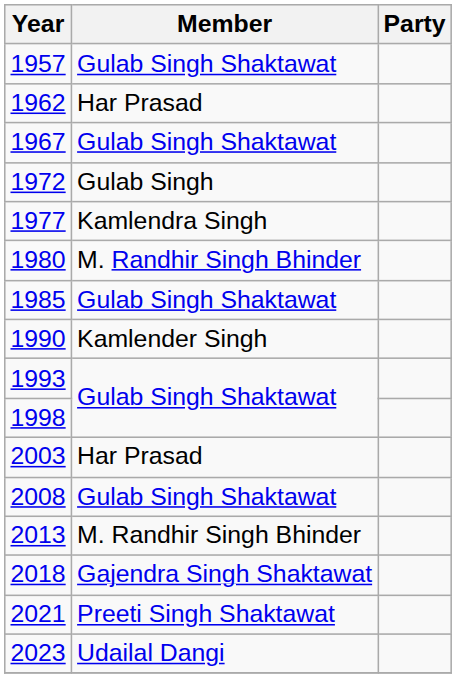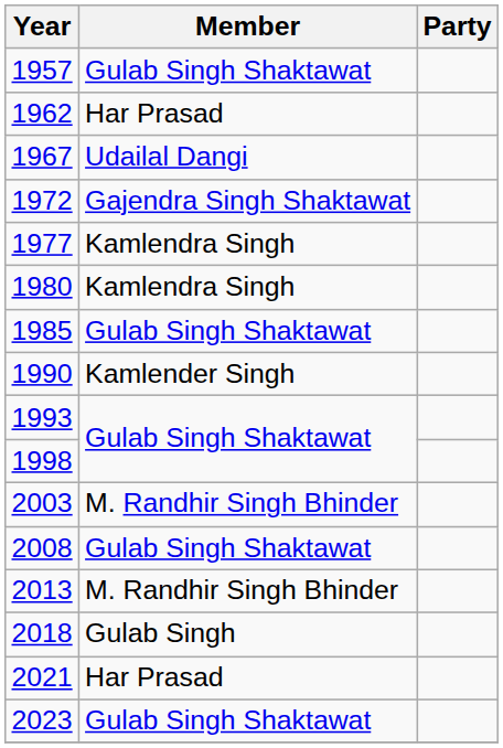 <table class="wikitable sortable">
 <tr>
 <th>Year</th>
 <th>Member</th>
 <th colspan="2">Party</th>
 </tr>
 <tr>
 <td><a href='#'>1957</a></td>
 <td><a href='#'>Gulab Singh Shaktawat</a></td>
 <td></td>
 </tr>
 <tr>
 <td><a href='#'>1962</a></td>
 <td>Har Prasad</td>
 <td></td>
 </tr>
 <tr>
 <td><a href='#'>1967</a></td>
-<td><a href='#'>Gulab Singh Shaktawat</a></td>
+<td><a href='#'>Udailal Dangi</a></td>
 <td></td>
 </tr>
 <tr>
 <td><a href='#'>1972</a></td>
-<td>Gulab Singh</td>
+<td><a href='#'>Gajendra Singh Shaktawat</a></td>
 <td></td>
 </tr>
 <tr>
 <td><a href='#'>1977</a></td>
 <td>Kamlendra Singh</td>
 <td></td>
 </tr>
 <tr>
 <td><a href='#'>1980</a></td>
-<td>M. <a href='#'>Randhir Singh Bhinder</a></td>
+<td>Kamlendra Singh</td>
 <td></td>
 </tr>
 <tr>
 <td><a href='#'>1985</a></td>
 <td><a href='#'>Gulab Singh Shaktawat</a></td>
 <td></td>
 </tr>
 <tr>
 <td><a href='#'>1990</a></td>
 <td>Kamlender Singh</td>
 <td></td>
 </tr>
 <tr>
 <td><a href='#'>1993</a></td>
 <td rowspan="2"><a href='#'>Gulab Singh Shaktawat</a></td>
 <td></td>
 </tr>
 <tr>
 <td><a href='#'>1998</a></td>
 </tr>
 <tr>
 <td><a href='#'>2003</a></td>
-<td>Har Prasad</td>
+<td>M. <a href='#'>Randhir Singh Bhinder</a></td>
 <td></td>
 </tr>
 <tr>
 <td><a href='#'>2008</a></td>
 <td><a href='#'>Gulab Singh Shaktawat</a></td>
 <td></td>
 </tr>
 <tr>
 <td><a href='#'>2013</a></td>
 <td>M. Randhir Singh Bhinder</td>
 <td></td>
 </tr>
 <tr>
 <td><a href='#'>2018</a></td>
-<td><a href='#'>Gajendra Singh Shaktawat</a></td>
+<td>Gulab Singh</td>
 <td></td>
 </tr>
 <tr>
 <td><a href='#'>2021</a></td>
-<td><a href='#'>Preeti Singh Shaktawat</a></td>
+<td>Har Prasad</td>
 </tr>
 <tr>
 <td><a href='#'>2023</a></td>
-<td><a href='#'>Udailal Dangi</a></td>
+<td><a href='#'>Gulab Singh Shaktawat</a></td>
 <td></td>
 </tr>
 <tr>
 </tr>
 </table>
